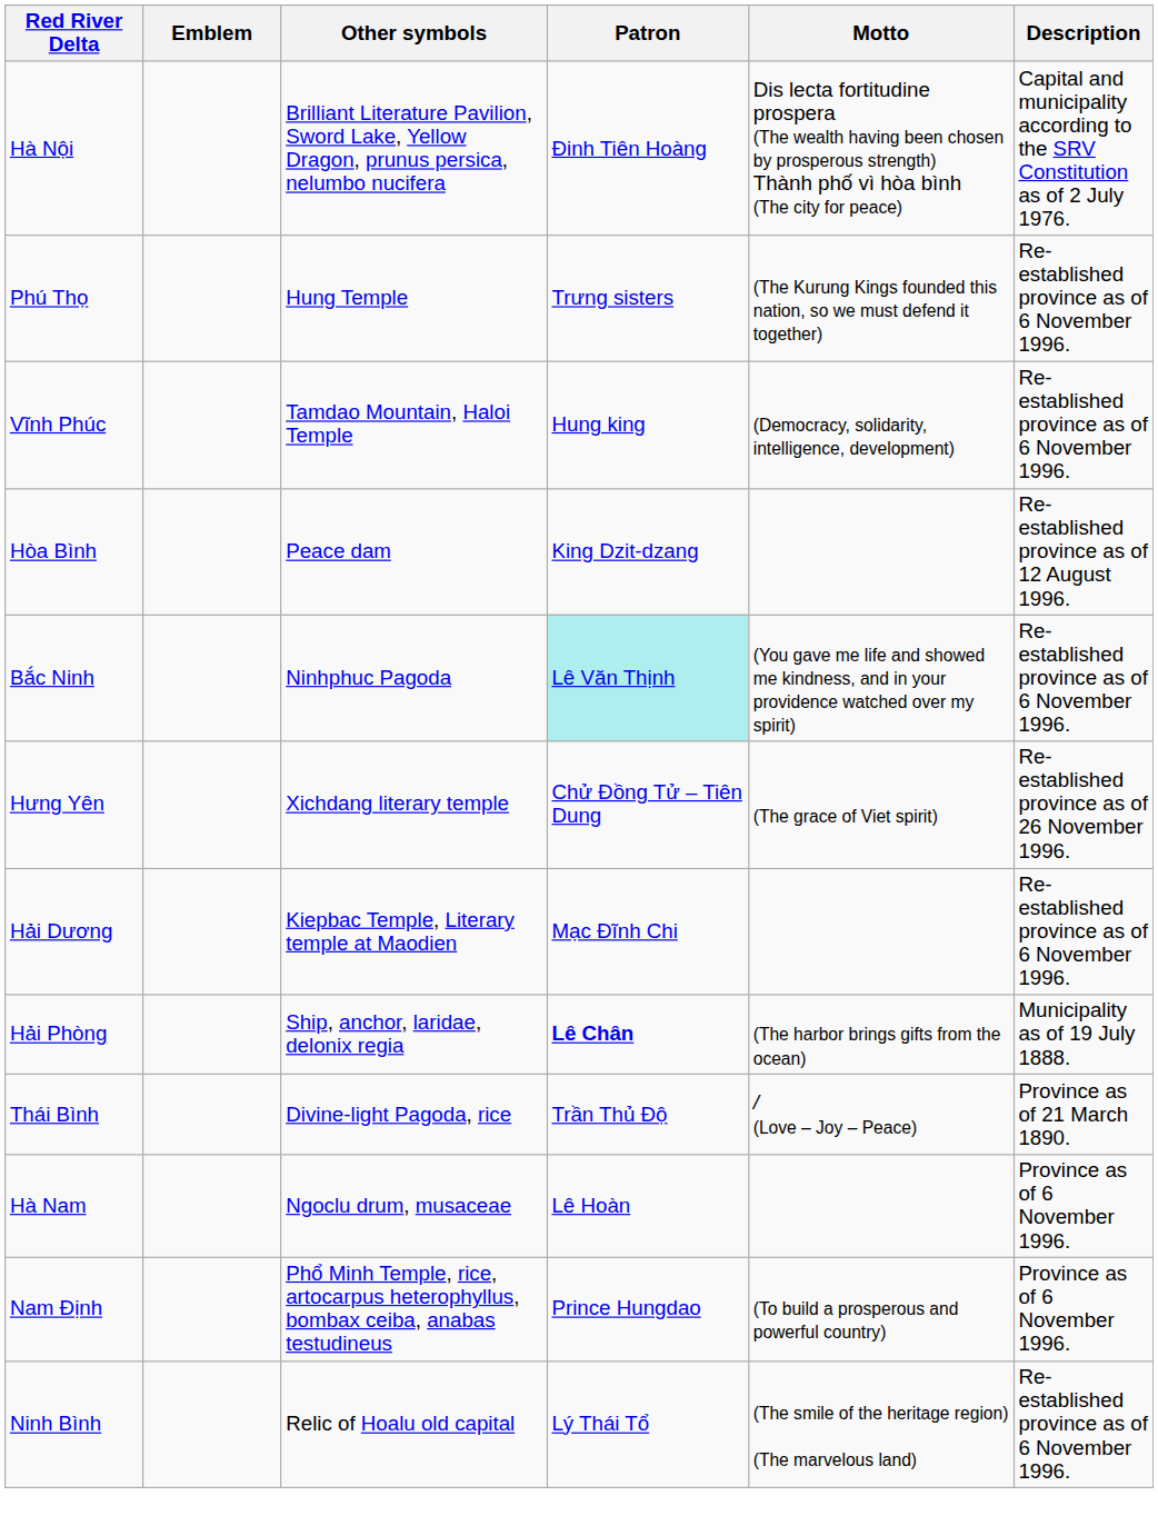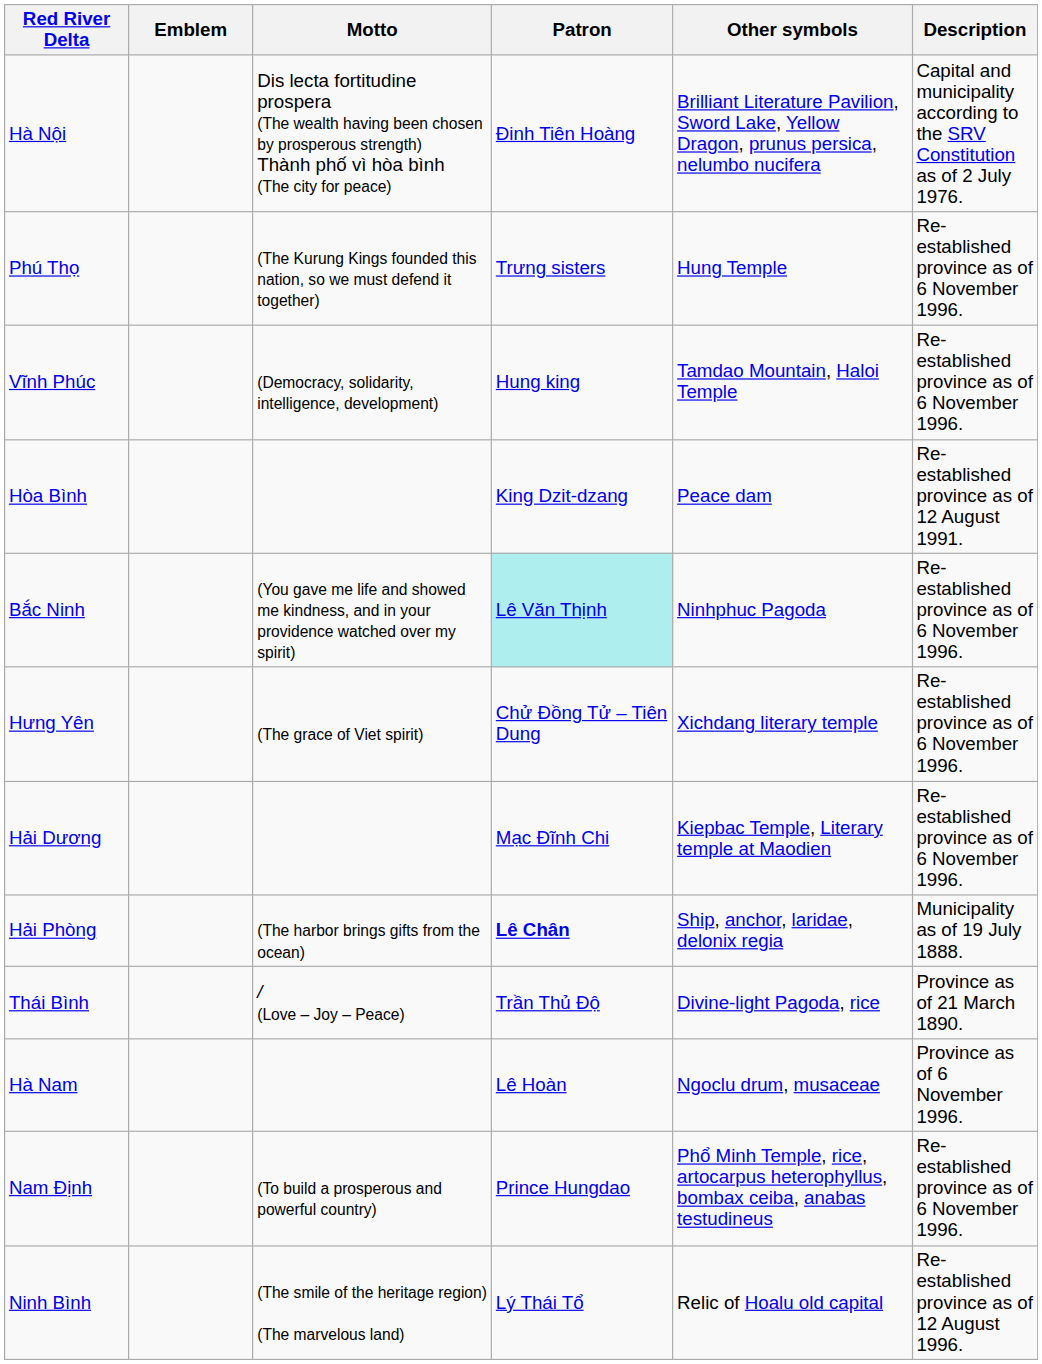 <table class="wikitable" style="width:100%">
 <tr>
 <th width="100px"><a href='#'>Red River Delta</a></th>
 <th width="100px">Emblem</th>
+<th width="200px">Motto</th>
+<th width="150px">Patron</th>
 <th width="200px">Other symbols</th>
-<th width="150px">Patron</th>
-<th width="200px">Motto</th>
 <th style="min-width:100px">Description</th>
 </tr>
 <tr>
 <td><a href='#'>Hà Nội</a></td>
 <td></td>
+<td>Dis lecta fortitudine prospera<br><small>(The wealth having been chosen by prosperous strength)</small><br>Thành phố vì hòa bình<br><small>(The city for peace)</small></td>
+<td><a href='#'>Đinh Tiên Hoàng</a></td>
 <td><a href='#'>Brilliant Literature Pavilion</a>, <a href='#'>Sword Lake</a>, <a href='#'>Yellow Dragon</a>, <a href='#'>prunus persica</a>, <a href='#'>nelumbo nucifera</a></td>
-<td><a href='#'>Đinh Tiên Hoàng</a></td>
-<td>Dis lecta fortitudine prospera<br><small>(The wealth having been chosen by prosperous strength)</small><br>Thành phố vì hòa bình<br><small>(The city for peace)</small></td>
 <td>Capital and municipality according to the <a href='#'>SRV Constitution</a> as of 2 July 1976.</td>
 </tr>
 <tr>
 <td><a href='#'>Phú Thọ</a></td>
 <td></td>
+<td><br><small>(The Kurung Kings founded this nation, so we must defend it together)</small></td>
+<td><a href='#'>Trưng sisters</a></td>
 <td><a href='#'>Hung Temple</a></td>
-<td><a href='#'>Trưng sisters</a></td>
-<td><br><small>(The Kurung Kings founded this nation, so we must defend it together)</small></td>
 <td>Re-established province as of 6 November 1996.</td>
 </tr>
 <tr>
 <td><a href='#'>Vĩnh Phúc</a></td>
 <td></td>
+<td><br><small>(Democracy, solidarity, intelligence, development)</small></td>
+<td><a href='#'>Hung king</a></td>
 <td><a href='#'>Tamdao Mountain</a>, <a href='#'>Haloi Temple</a></td>
-<td><a href='#'>Hung king</a></td>
-<td><br><small>(Democracy, solidarity, intelligence, development)</small></td>
 <td>Re-established province as of 6 November 1996.</td>
 </tr>
 <tr>
 <td><a href='#'>Hòa Bình</a></td>
 <td></td>
+<td></td>
+<td><a href='#'>King Dzit-dzang</a></td>
 <td><a href='#'>Peace dam</a></td>
-<td><a href='#'>King Dzit-dzang</a></td>
-<td></td>
-<td>Re-established province as of 12 August 1996.</td>
+<td>Re-established province as of 12 August 1991.</td>
 </tr>
 <tr>
 <td><a href='#'>Bắc Ninh</a></td>
 <td></td>
+<td><br><small>(You gave me life and showed me kindness, and in your providence watched over my spirit)</small></td>
+<td style="background: paleturquoise;"><a href='#'>Lê Văn Thịnh</a></td>
 <td><a href='#'>Ninhphuc Pagoda</a></td>
-<td style="background: paleturquoise;"><a href='#'>Lê Văn Thịnh</a></td>
-<td><br><small>(You gave me life and showed me kindness, and in your providence watched over my spirit)</small></td>
 <td>Re-established province as of 6 November 1996.</td>
 </tr>
 <tr>
 <td><a href='#'>Hưng Yên</a></td>
 <td></td>
+<td><br><small>(The grace of Viet spirit)</small></td>
+<td><a href='#'>Chử Đồng Tử – Tiên Dung</a></td>
 <td><a href='#'>Xichdang literary temple</a></td>
-<td><a href='#'>Chử Đồng Tử – Tiên Dung</a></td>
-<td><br><small>(The grace of Viet spirit)</small></td>
-<td>Re-established province as of 26 November 1996.</td>
+<td>Re-established province as of 6 November 1996.</td>
 </tr>
 <tr>
 <td><a href='#'>Hải Dương</a></td>
 <td></td>
+<td></td>
+<td><a href='#'>Mạc Đĩnh Chi</a></td>
 <td><a href='#'>Kiepbac Temple</a>, <a href='#'>Literary temple at Maodien</a></td>
-<td><a href='#'>Mạc Đĩnh Chi</a></td>
-<td></td>
 <td>Re-established province as of 6 November 1996.</td>
 </tr>
 <tr>
 <td><a href='#'>Hải Phòng</a></td>
 <td></td>
+<td><br><small>(The harbor brings gifts from the ocean)</small></td>
+<td><strong><a href='#'>Lê Chân</a></strong></td>
 <td><a href='#'>Ship</a>, <a href='#'>anchor</a>, <a href='#'>laridae</a>, <a href='#'>delonix regia</a></td>
-<td><strong><a href='#'>Lê Chân</a></strong></td>
-<td><br><small>(The harbor brings gifts from the ocean)</small></td>
 <td>Municipality as of 19 July 1888.</td>
 </tr>
 <tr>
 <td><a href='#'>Thái Bình</a></td>
 <td></td>
+<td> <em>/</em> <br><small>(Love – Joy – Peace)</small></td>
+<td><a href='#'>Trần Thủ Độ</a></td>
 <td><a href='#'>Divine-light Pagoda</a>, <a href='#'>rice</a></td>
-<td><a href='#'>Trần Thủ Độ</a></td>
-<td> <em>/</em> <br><small>(Love – Joy – Peace)</small></td>
 <td>Province as of 21 March 1890.</td>
 </tr>
 <tr>
 <td><a href='#'>Hà Nam</a></td>
 <td></td>
+<td></td>
+<td><a href='#'>Lê Hoàn</a></td>
 <td><a href='#'>Ngoclu drum</a>, <a href='#'>musaceae</a></td>
-<td><a href='#'>Lê Hoàn</a></td>
-<td></td>
 <td>Province as of 6 November 1996.</td>
 </tr>
 <tr>
 <td><a href='#'>Nam Định</a></td>
 <td></td>
+<td><br><small>(To build a prosperous and powerful country)</small></td>
+<td><a href='#'>Prince Hungdao</a></td>
 <td><a href='#'>Phổ Minh Temple</a>, <a href='#'>rice</a>, <a href='#'>artocarpus heterophyllus</a>, <a href='#'>bombax ceiba</a>, <a href='#'>anabas testudineus</a></td>
-<td><a href='#'>Prince Hungdao</a></td>
-<td><br><small>(To build a prosperous and powerful country)</small></td>
-<td>Province as of 6 November 1996.</td>
+<td>Re-established province as of 6 November 1996.</td>
 </tr>
 <tr>
 <td><a href='#'>Ninh Bình</a></td>
 <td></td>
+<td><br><small>(The smile of the heritage region)</small><br><br><small>(The marvelous land)</small></td>
+<td><a href='#'>Lý Thái Tổ</a></td>
 <td>Relic of <a href='#'>Hoalu old capital</a></td>
-<td><a href='#'>Lý Thái Tổ</a></td>
-<td><br><small>(The smile of the heritage region)</small><br><br><small>(The marvelous land)</small></td>
-<td>Re-established province as of 6 November 1996.</td>
+<td>Re-established province as of 12 August 1996.</td>
 </tr>
 </table>
